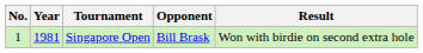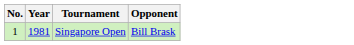 <table class="wikitable" style="font-size:95%;">
 <tr>
 <th>No.</th>
 <th>Year</th>
 <th>Tournament</th>
 <th>Opponent</th>
-<th>Result</th>
 </tr>
 <tr style="background:#D0F0C0;">
 <td align=center>1</td>
 <td><a href='#'>1981</a></td>
 <td><a href='#'>Singapore Open</a></td>
 <td> <a href='#'>Bill Brask</a></td>
-<td>Won with birdie on second extra hole</td>
 </tr>
 </table>
